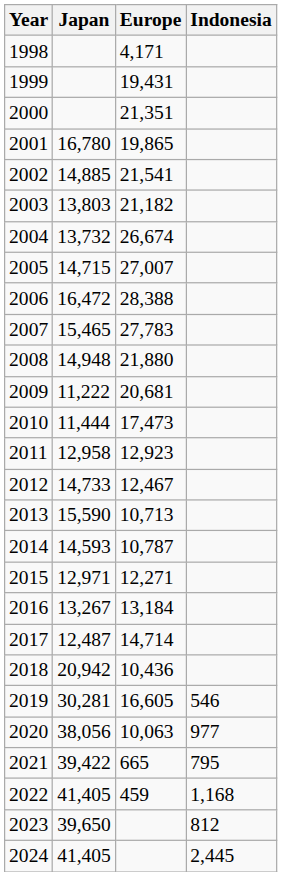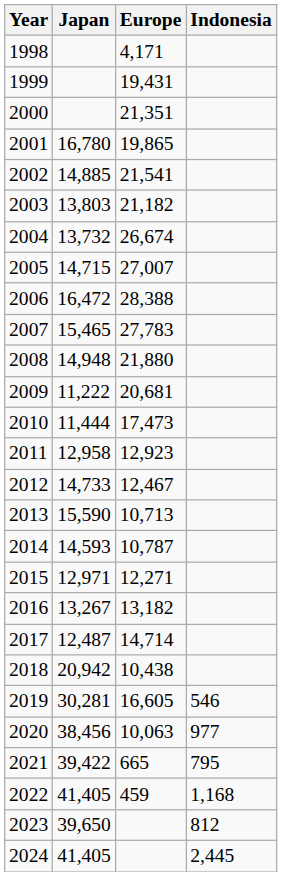 <table class="wikitable">
 <tr>
 <th>Year</th>
 <th>Japan</th>
 <th>Europe</th>
 <th>Indonesia</th>
 </tr>
 <tr>
 <td>1998</td>
 <td></td>
 <td>4,171</td>
 <td></td>
 </tr>
 <tr>
 <td>1999</td>
 <td></td>
 <td>19,431</td>
 <td></td>
 </tr>
 <tr>
 <td>2000</td>
 <td></td>
 <td>21,351</td>
 <td></td>
 </tr>
 <tr>
 <td>2001</td>
 <td>16,780</td>
 <td>19,865</td>
 <td></td>
 </tr>
 <tr>
 <td>2002</td>
 <td>14,885</td>
 <td>21,541</td>
 <td></td>
 </tr>
 <tr>
 <td>2003</td>
 <td>13,803</td>
 <td>21,182</td>
 <td></td>
 </tr>
 <tr>
 <td>2004</td>
 <td>13,732</td>
 <td>26,674</td>
 <td></td>
 </tr>
 <tr>
 <td>2005</td>
 <td>14,715</td>
 <td>27,007</td>
 <td></td>
 </tr>
 <tr>
 <td>2006</td>
 <td>16,472</td>
 <td>28,388</td>
 <td></td>
 </tr>
 <tr>
 <td>2007</td>
 <td>15,465</td>
 <td>27,783</td>
 <td></td>
 </tr>
 <tr>
 <td>2008</td>
 <td>14,948</td>
 <td>21,880</td>
 <td></td>
 </tr>
 <tr>
 <td>2009</td>
 <td>11,222</td>
 <td>20,681</td>
 <td></td>
 </tr>
 <tr>
 <td>2010</td>
 <td>11,444</td>
 <td>17,473</td>
 <td></td>
 </tr>
 <tr>
 <td>2011</td>
 <td>12,958</td>
 <td>12,923</td>
 <td></td>
 </tr>
 <tr>
 <td>2012</td>
 <td>14,733</td>
 <td>12,467</td>
 <td></td>
 </tr>
 <tr>
 <td>2013</td>
 <td>15,590</td>
 <td>10,713</td>
 <td></td>
 </tr>
 <tr>
 <td>2014</td>
 <td>14,593</td>
 <td>10,787</td>
 <td></td>
 </tr>
 <tr>
 <td>2015</td>
 <td>12,971</td>
 <td>12,271</td>
 <td></td>
 </tr>
 <tr>
 <td>2016</td>
 <td>13,267</td>
-<td>13,184</td>
+<td>13,182</td>
 <td></td>
 </tr>
 <tr>
 <td>2017</td>
 <td>12,487</td>
 <td>14,714</td>
 <td></td>
 </tr>
 <tr>
 <td>2018</td>
 <td>20,942</td>
-<td>10,436</td>
+<td>10,438</td>
 <td></td>
 </tr>
 <tr>
 <td>2019</td>
 <td>30,281</td>
 <td>16,605</td>
 <td>546</td>
 </tr>
 <tr>
 <td>2020</td>
-<td>38,056</td>
+<td>38,456</td>
 <td>10,063</td>
 <td>977</td>
 </tr>
 <tr>
 <td>2021</td>
 <td>39,422</td>
 <td>665</td>
 <td>795</td>
 </tr>
 <tr>
 <td>2022</td>
 <td>41,405</td>
 <td>459</td>
 <td>1,168</td>
 </tr>
 <tr>
 <td>2023</td>
 <td>39,650</td>
 <td></td>
 <td>812</td>
 </tr>
 <tr>
 <td>2024</td>
 <td>41,405</td>
 <td></td>
 <td>2,445</td>
 </tr>
 </table>
